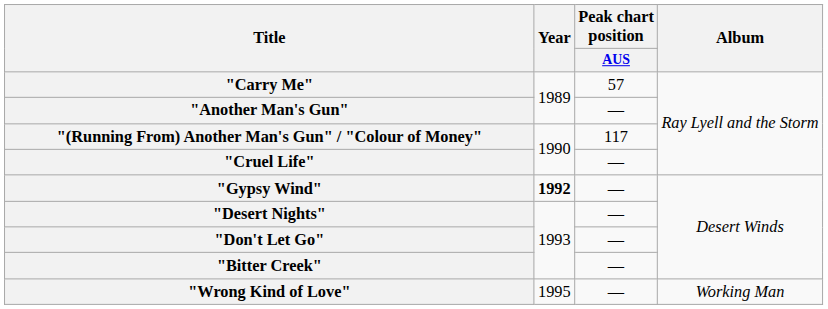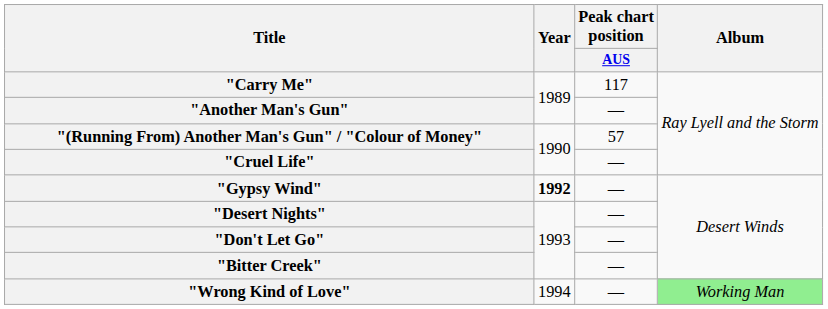 <table class="wikitable plainrowheaders" style="text-align:center;" border="1">
 <tr>
 <th scope="col" rowspan="2" style="width:32em;">Title</th>
 <th scope="col" rowspan="2">Year</th>
 <th scope="col" colspan="1">Peak chart<br>position</th>
 <th scope="col" rowspan="2">Album</th>
 </tr>
 <tr>
 <th scope="col" style="font-size:85%"><a href='#'>AUS</a><br></th>
 </tr>
 <tr>
 <th scope="row">"Carry Me"<br></th>
 <td rowspan="2">1989</td>
-<td>57</td>
+<td>117</td>
 <td rowspan="4"><em>Ray Lyell and the Storm</em></td>
 </tr>
 <tr>
 <th scope="row">"Another Man's Gun"<br></th>
 <td>—</td>
 </tr>
 <tr>
 <th scope="row">"(Running From) Another Man's Gun" / "Colour of Money"<br></th>
 <td rowspan="2">1990</td>
-<td>117</td>
+<td>57</td>
 </tr>
 <tr>
 <th scope="row">"Cruel Life"<br></th>
 <td>—</td>
 </tr>
 <tr>
 <th scope="row">"Gypsy Wind"</th>
 <td><strong>1992</strong></td>
 <td>—</td>
 <td rowspan="4"><em>Desert Winds</em></td>
 </tr>
 <tr>
 <th scope="row">"Desert Nights"</th>
 <td rowspan="3">1993</td>
 <td>—</td>
 </tr>
 <tr>
 <th scope="row">"Don't Let Go"</th>
 <td>—</td>
 </tr>
 <tr>
 <th scope="row">"Bitter Creek"</th>
 <td>—</td>
 </tr>
 <tr>
 <th scope="row">"Wrong Kind of Love"</th>
-<td>1995</td>
+<td>1994</td>
 <td>—</td>
-<td><em>Working Man</em></td>
+<td style="background: lightgreen;"><em>Working Man</em></td>
 </tr>
 </table>
